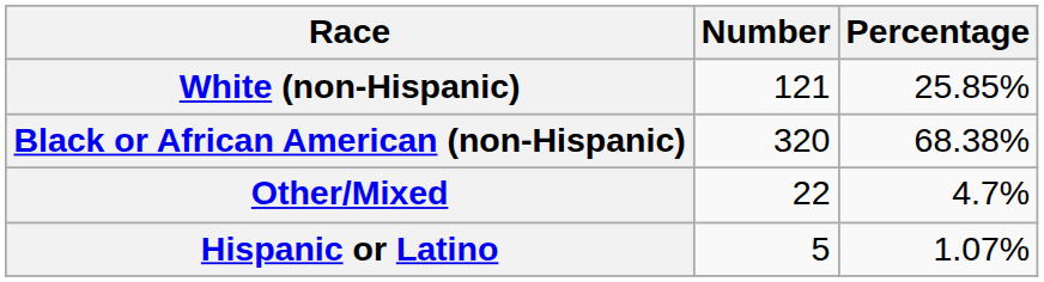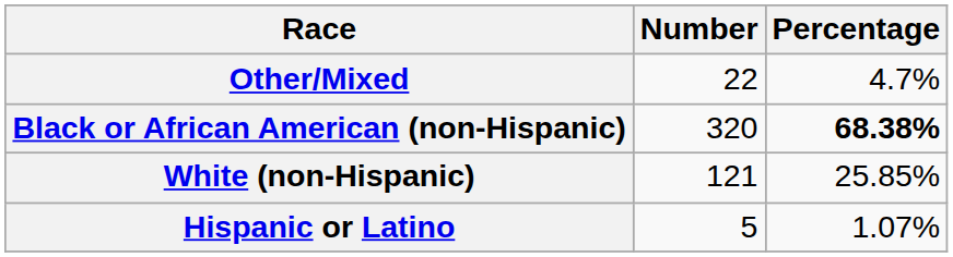 <table class="wikitable" style="text-align:right">
 <tr>
 <th scope="col">Race</th>
 <th scope="col">Number</th>
 <th scope="col">Percentage</th>
 </tr>
 <tr>
-<th scope="row"><a href='#'>White</a> (non-Hispanic)</th>
-<td>121</td>
-<td>25.85%</td>
+<th scope="row"><a href='#'>Other/Mixed</a></th>
+<td>22</td>
+<td>4.7%</td>
 </tr>
 <tr>
 <th scope="row"><a href='#'>Black or African American</a> (non-Hispanic)</th>
 <td>320</td>
-<td>68.38%</td>
+<td><strong>68.38%</strong></td>
 </tr>
 <tr>
-<th scope="row"><a href='#'>Other/Mixed</a></th>
-<td>22</td>
-<td>4.7%</td>
+<th scope="row"><a href='#'>White</a> (non-Hispanic)</th>
+<td>121</td>
+<td>25.85%</td>
 </tr>
 <tr>
 <th scope="row"><a href='#'>Hispanic</a> or <a href='#'>Latino</a></th>
 <td>5</td>
 <td>1.07%</td>
 </tr>
 </table>
